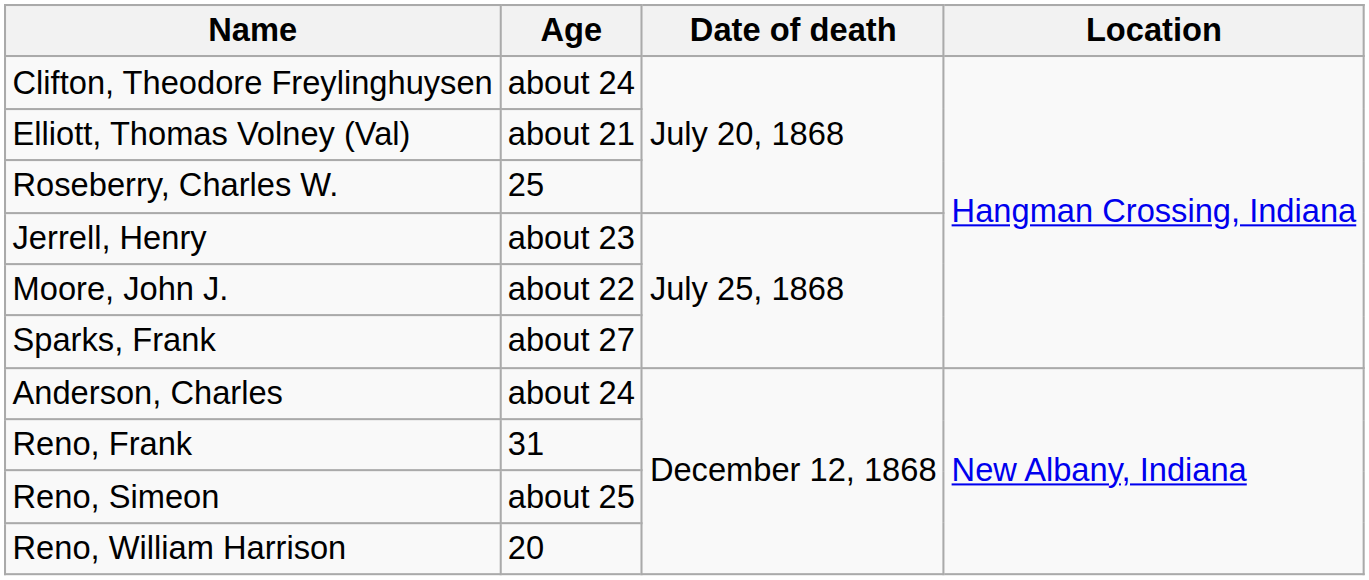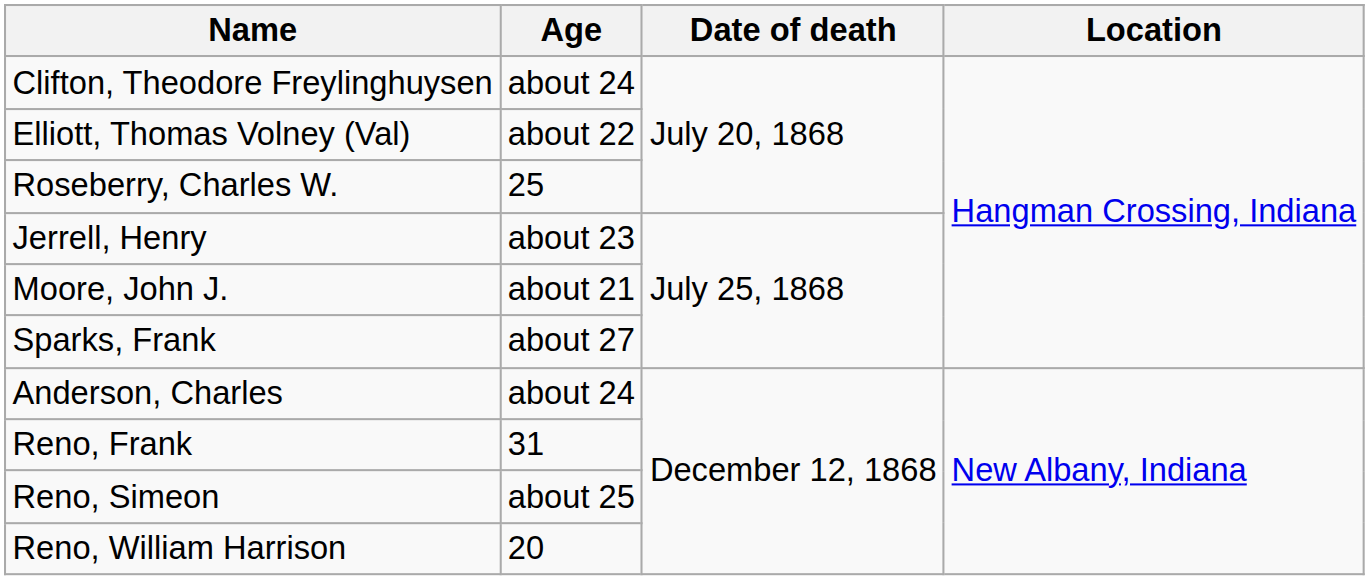 <table Class="wikitable">
 <tr>
 <th>Name</th>
 <th>Age</th>
 <th>Date of death</th>
 <th>Location</th>
 </tr>
 <tr>
 <td>Clifton, Theodore Freylinghuysen</td>
 <td>about 24</td>
 <td rowspan=3>July 20, 1868</td>
 <td rowspan=6><a href='#'>Hangman Crossing, Indiana</a></td>
 </tr>
 <tr>
 <td>Elliott, Thomas Volney (Val)</td>
-<td>about 21</td>
+<td>about 22</td>
 </tr>
 <tr>
 <td>Roseberry, Charles W.</td>
 <td>25</td>
 </tr>
 <tr>
 <td>Jerrell, Henry</td>
 <td>about 23</td>
 <td rowspan=3>July 25, 1868</td>
 </tr>
 <tr>
 <td>Moore, John J.</td>
-<td>about 22</td>
+<td>about 21</td>
 </tr>
 <tr>
 <td>Sparks, Frank</td>
 <td>about 27</td>
 </tr>
 <tr>
 <td>Anderson, Charles</td>
 <td>about 24</td>
 <td rowspan=4>December 12, 1868</td>
 <td rowspan=4><a href='#'>New Albany, Indiana</a></td>
 </tr>
 <tr>
 <td>Reno, Frank</td>
 <td>31</td>
 </tr>
 <tr>
 <td>Reno, Simeon</td>
 <td>about 25</td>
 </tr>
 <tr>
 <td>Reno, William Harrison</td>
 <td>20</td>
 </tr>
 </table>
